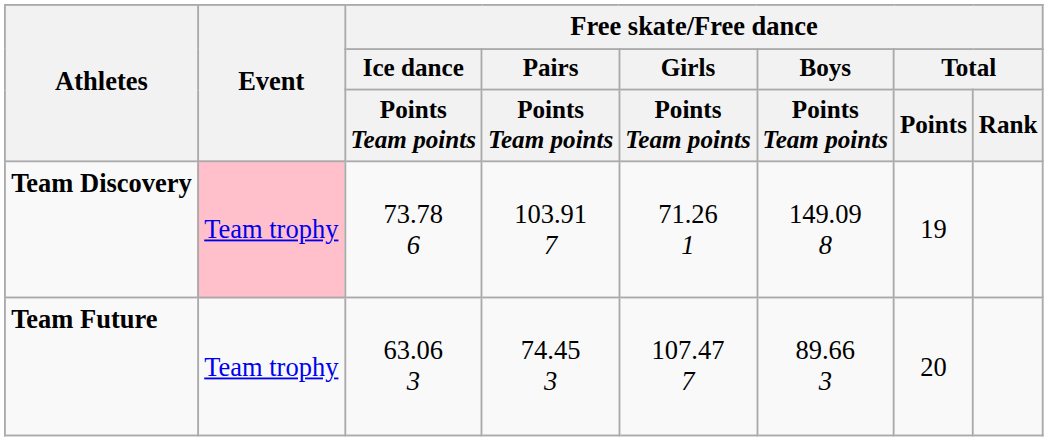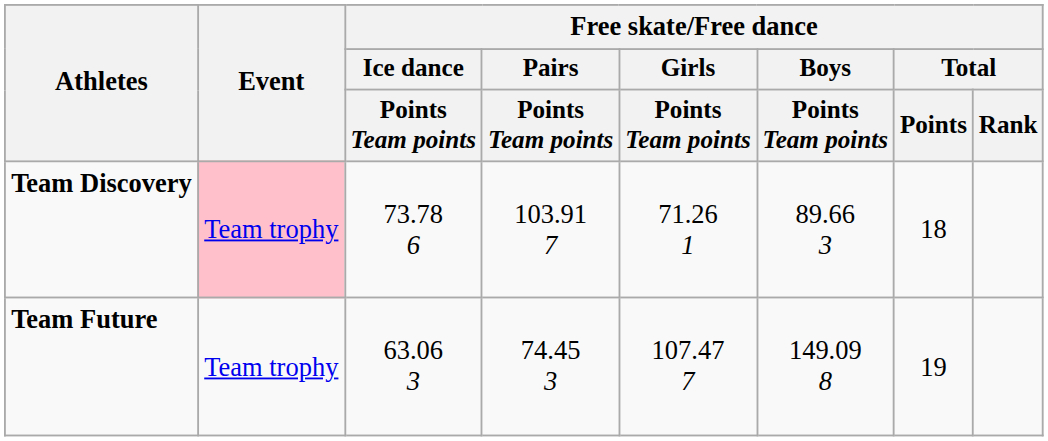 <table class="wikitable" style="font-size:90%">
 <tr>
 <th rowspan=3>Athletes</th>
 <th rowspan=3>Event</th>
 <th colspan=6>Free skate/Free dance</th>
 </tr>
 <tr style="font-size:95%">
 <th>Ice dance</th>
 <th>Pairs</th>
 <th>Girls</th>
 <th>Boys</th>
 <th colspan=2>Total</th>
 </tr>
 <tr style="font-size:95%">
 <th>Points<br><em>Team points</em></th>
 <th>Points<br><em>Team points</em></th>
 <th>Points<br><em>Team points</em></th>
 <th>Points<br><em>Team points</em></th>
 <th>Points</th>
 <th>Rank</th>
 </tr>
 <tr align=center>
 <td align=left><strong>Team Discovery</strong><br><br><br><br></td>
 <td align=left style="background: pink;"><a href='#'>Team trophy</a></td>
 <td>73.78<br><em>6</em></td>
 <td>103.91<br><em>7</em></td>
 <td>71.26<br><em>1</em></td>
-<td>149.09<br><em>8</em></td>
-<td>19</td>
+<td>89.66<br><em>3</em></td>
+<td>18</td>
 <td></td>
 </tr>
 <tr align=center>
 <td align=left><strong>Team Future</strong><br><br><br><br></td>
 <td align=left><a href='#'>Team trophy</a></td>
 <td>63.06<br><em>3</em></td>
 <td>74.45<br><em>3</em></td>
 <td>107.47<br><em>7</em></td>
-<td>89.66<br><em>3</em></td>
-<td>20</td>
+<td>149.09<br><em>8</em></td>
+<td>19</td>
 <td></td>
 </tr>
 </table>
